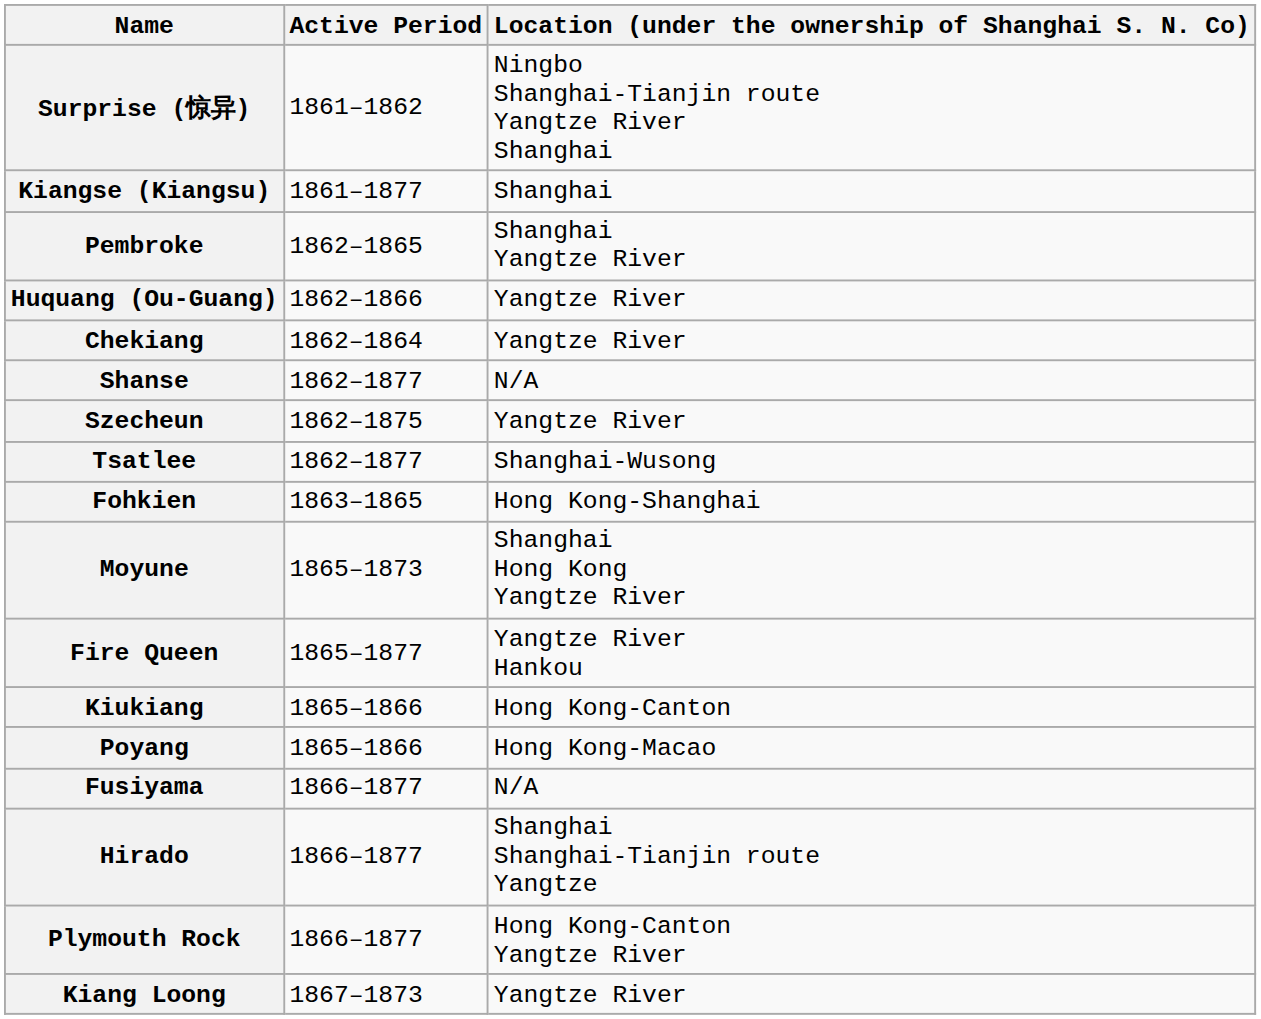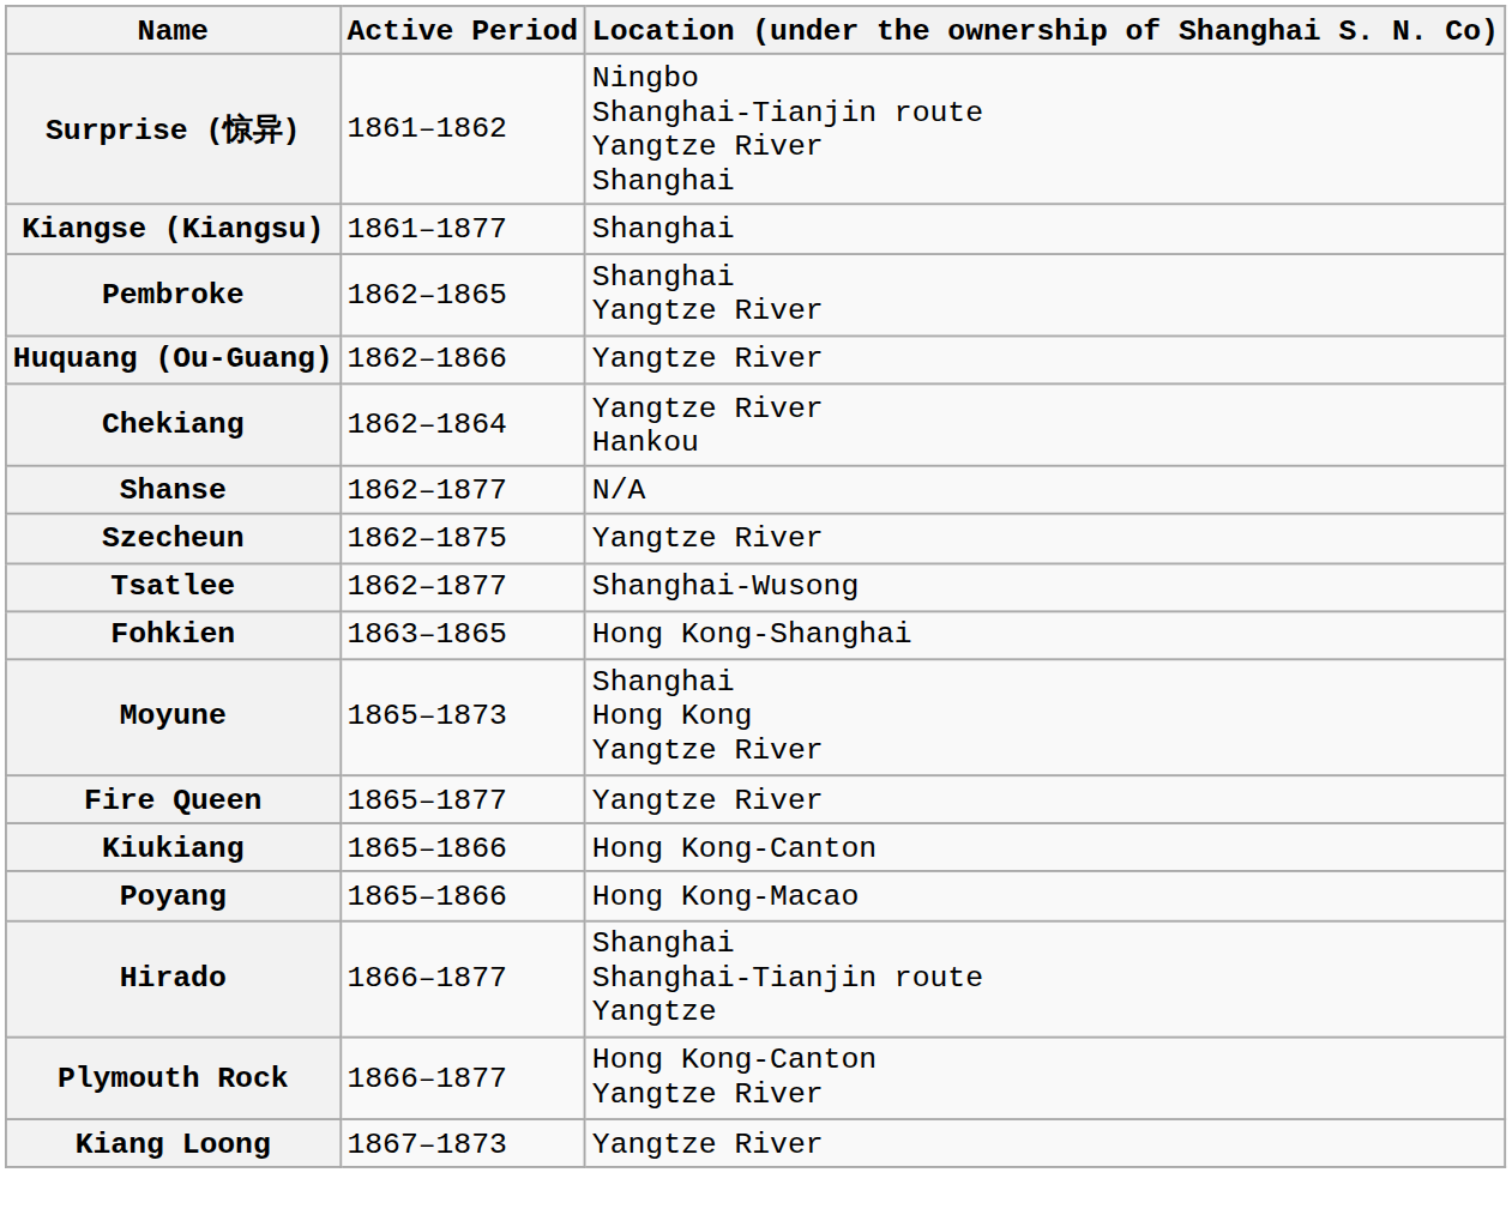 <table class="wikitable mw-collapsible">
 <tr>
 <th>Name</th>
 <th>Active Period</th>
 <th>Location (under the ownership of Shanghai S. N. Co)</th>
 </tr>
 <tr>
 <th>Surprise (惊异)</th>
 <td>1861–1862</td>
 <td>Ningbo<br>Shanghai-Tianjin route<br>Yangtze River<br>Shanghai</td>
 </tr>
 <tr>
 <th>Kiangse (Kiangsu)</th>
 <td>1861–1877</td>
 <td>Shanghai</td>
 </tr>
 <tr>
 <th>Pembroke</th>
 <td>1862–1865</td>
 <td>Shanghai<br>Yangtze River</td>
 </tr>
 <tr>
 <th>Huquang (Ou-Guang)</th>
 <td>1862–1866</td>
 <td>Yangtze River</td>
 </tr>
 <tr>
 <th>Chekiang</th>
 <td>1862–1864</td>
-<td>Yangtze River</td>
+<td>Yangtze River<br>Hankou</td>
 </tr>
 <tr>
 <th>Shanse</th>
 <td>1862–1877</td>
 <td>N/A</td>
 </tr>
 <tr>
 <th>Szecheun</th>
 <td>1862–1875</td>
 <td>Yangtze River</td>
 </tr>
 <tr>
 <th>Tsatlee</th>
 <td>1862–1877</td>
 <td>Shanghai-Wusong</td>
 </tr>
 <tr>
 <th>Fohkien</th>
 <td>1863–1865</td>
 <td>Hong Kong-Shanghai</td>
 </tr>
 <tr>
 <th>Moyune</th>
 <td>1865–1873</td>
 <td>Shanghai<br>Hong Kong<br>Yangtze River</td>
 </tr>
 <tr>
 <th>Fire Queen</th>
 <td>1865–1877</td>
-<td>Yangtze River<br>Hankou</td>
+<td>Yangtze River</td>
 </tr>
 <tr>
 <th>Kiukiang</th>
 <td>1865–1866</td>
 <td>Hong Kong-Canton</td>
 </tr>
 <tr>
 <th>Poyang</th>
 <td>1865–1866</td>
 <td>Hong Kong-Macao</td>
-</tr>
-<tr>
-<th>Fusiyama</th>
-<td>1866–1877</td>
-<td>N/A</td>
 </tr>
 <tr>
 <th>Hirado</th>
 <td>1866–1877</td>
 <td>Shanghai<br>Shanghai-Tianjin route<br>Yangtze</td>
 </tr>
 <tr>
 <th>Plymouth Rock</th>
 <td>1866–1877</td>
 <td>Hong Kong-Canton<br>Yangtze River</td>
 </tr>
 <tr>
 <th>Kiang Loong</th>
 <td>1867–1873</td>
 <td>Yangtze River</td>
 </tr>
 </table>
